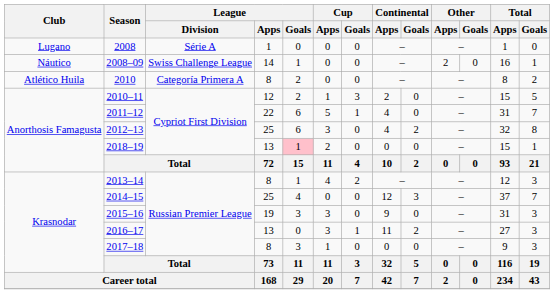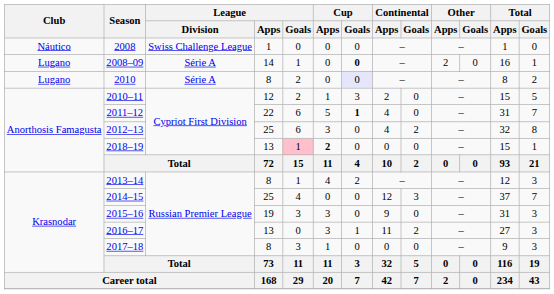 <table class="wikitable" style="text-align: center;">
 <tr>
 <th rowspan=2>Club</th>
 <th rowspan=2>Season</th>
 <th colspan=3>League</th>
 <th colspan=2>Cup</th>
 <th colspan=2>Continental</th>
 <th colspan=2>Other</th>
 <th colspan=2>Total</th>
 </tr>
 <tr>
 <th>Division</th>
 <th>Apps</th>
 <th>Goals</th>
 <th>Apps</th>
 <th>Goals</th>
 <th>Apps</th>
 <th>Goals</th>
 <th>Apps</th>
 <th>Goals</th>
 <th>Apps</th>
 <th>Goals</th>
 </tr>
 <tr>
-<td><a href='#'>Lugano</a></td>
+<td><a href='#'>Náutico</a></td>
 <td><a href='#'>2008</a></td>
-<td><a href='#'>Série A</a></td>
+<td><a href='#'>Swiss Challenge League</a></td>
 <td>1</td>
 <td>0</td>
 <td>0</td>
 <td>0</td>
 <td colspan=2>–</td>
 <td colspan=2>–</td>
 <td>1</td>
 <td>0</td>
 </tr>
 <tr>
-<td><a href='#'>Náutico</a></td>
+<td><a href='#'>Lugano</a></td>
 <td><a href='#'>2008–09</a></td>
-<td><a href='#'>Swiss Challenge League</a></td>
+<td><a href='#'>Série A</a></td>
 <td>14</td>
 <td>1</td>
 <td>0</td>
-<td>0</td>
+<td><strong>0</strong></td>
 <td colspan=2>–</td>
 <td>2</td>
 <td>0</td>
 <td>16</td>
 <td>1</td>
 </tr>
 <tr>
-<td><a href='#'>Atlético Huila</a></td>
+<td><a href='#'>Lugano</a></td>
 <td><a href='#'>2010</a></td>
-<td><a href='#'>Categoría Primera A</a></td>
+<td><a href='#'>Série A</a></td>
 <td>8</td>
 <td>2</td>
 <td>0</td>
-<td>0</td>
+<td style="background: lavender;">0</td>
 <td colspan=2>–</td>
 <td colspan=2>–</td>
 <td>8</td>
 <td>2</td>
 </tr>
 <tr>
 <td rowspan=5><a href='#'>Anorthosis Famagusta</a></td>
 <td><a href='#'>2010–11</a></td>
 <td rowspan=4><a href='#'>Cypriot First Division</a></td>
 <td>12</td>
 <td>2</td>
 <td>1</td>
 <td>3</td>
 <td>2</td>
 <td>0</td>
 <td colspan=2>–</td>
 <td>15</td>
 <td>5</td>
 </tr>
 <tr>
 <td><a href='#'>2011–12</a></td>
 <td>22</td>
 <td>6</td>
 <td>5</td>
-<td>1</td>
+<td><strong>1</strong></td>
 <td>4</td>
 <td>0</td>
 <td colspan=2>–</td>
 <td>31</td>
 <td>7</td>
 </tr>
 <tr>
 <td><a href='#'>2012–13</a></td>
 <td>25</td>
 <td>6</td>
 <td>3</td>
 <td>0</td>
 <td>4</td>
 <td>2</td>
 <td colspan=2>–</td>
 <td>32</td>
 <td>8</td>
 </tr>
 <tr>
 <td><a href='#'>2018–19</a></td>
 <td>13</td>
 <td style="background: pink;">1</td>
-<td>2</td>
+<td><strong>2</strong></td>
 <td>0</td>
 <td>0</td>
 <td>0</td>
 <td colspan=2>–</td>
 <td>15</td>
 <td>1</td>
 </tr>
 <tr>
 <th colspan=2>Total</th>
 <th>72</th>
 <th>15</th>
 <th>11</th>
 <th>4</th>
 <th>10</th>
 <th>2</th>
 <th>0</th>
 <th>0</th>
 <th>93</th>
 <th>21</th>
 </tr>
 <tr>
 <td rowspan=6><a href='#'>Krasnodar</a></td>
 <td><a href='#'>2013–14</a></td>
 <td rowspan=5><a href='#'>Russian Premier League</a></td>
 <td>8</td>
 <td>1</td>
 <td>4</td>
 <td>2</td>
 <td colspan=2>–</td>
 <td colspan=2>–</td>
 <td>12</td>
 <td>3</td>
 </tr>
 <tr>
 <td><a href='#'>2014–15</a></td>
 <td>25</td>
 <td>4</td>
 <td>0</td>
 <td>0</td>
 <td>12</td>
 <td>3</td>
 <td colspan=2>–</td>
 <td>37</td>
 <td>7</td>
 </tr>
 <tr>
 <td><a href='#'>2015–16</a></td>
 <td>19</td>
 <td>3</td>
 <td>3</td>
 <td>0</td>
 <td>9</td>
 <td>0</td>
 <td colspan=2>–</td>
 <td>31</td>
 <td>3</td>
 </tr>
 <tr>
 <td><a href='#'>2016–17</a></td>
 <td>13</td>
 <td>0</td>
 <td>3</td>
 <td>1</td>
 <td>11</td>
 <td>2</td>
 <td colspan=2>–</td>
 <td>27</td>
 <td>3</td>
 </tr>
 <tr>
 <td><a href='#'>2017–18</a></td>
 <td>8</td>
 <td>3</td>
 <td>1</td>
 <td>0</td>
 <td>0</td>
 <td>0</td>
 <td colspan=2>–</td>
 <td>9</td>
 <td>3</td>
 </tr>
 <tr>
 <th colspan=2>Total</th>
 <th>73</th>
 <th>11</th>
 <th>11</th>
 <th>3</th>
 <th>32</th>
 <th>5</th>
 <th>0</th>
 <th>0</th>
 <th>116</th>
 <th>19</th>
 </tr>
 <tr>
 <th colspan=3>Career total</th>
 <th>168</th>
 <th>29</th>
 <th>20</th>
 <th>7</th>
 <th>42</th>
 <th>7</th>
 <th>2</th>
 <th>0</th>
 <th>234</th>
 <th>43</th>
 </tr>
 <tr>
 </tr>
 </table>
